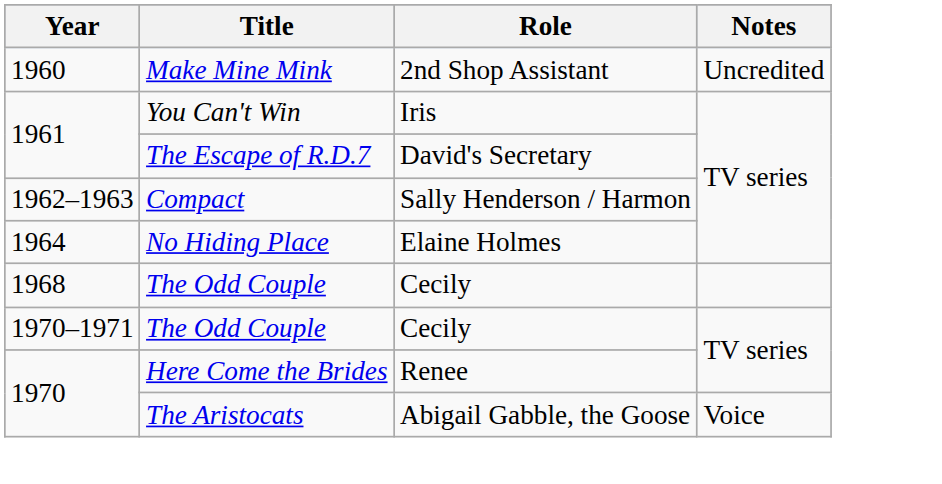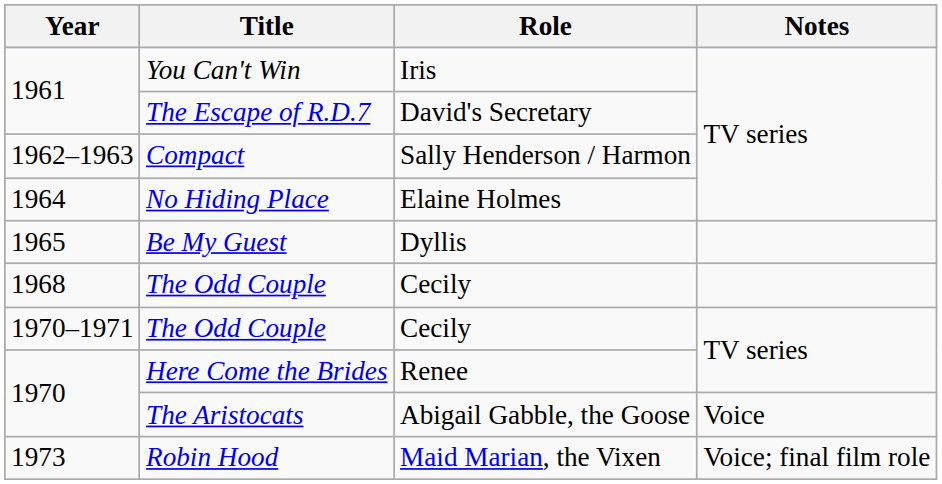 <table class="wikitable">
 <tr style="background:#b0c4de; text-align:center;">
 <th>Year</th>
 <th>Title</th>
 <th>Role</th>
 <th>Notes</th>
-</tr>
-<tr>
-<td>1960</td>
-<td><em><a href='#'>Make Mine Mink</a></em></td>
-<td>2nd Shop Assistant</td>
-<td>Uncredited</td>
 </tr>
 <tr>
 <td rowspan=2>1961</td>
 <td><em>You Can't Win</em></td>
 <td>Iris</td>
 <td rowspan="4">TV series</td>
 </tr>
 <tr>
 <td><em><a href='#'>The Escape of R.D.7</a></em></td>
 <td>David's Secretary</td>
 </tr>
 <tr>
 <td>1962–1963</td>
 <td><em><a href='#'>Compact</a></em></td>
 <td>Sally Henderson / Harmon</td>
 </tr>
 <tr>
 <td>1964</td>
 <td><em><a href='#'>No Hiding Place</a></em></td>
 <td>Elaine Holmes</td>
+</tr>
+<tr>
+<td>1965</td>
+<td><em><a href='#'>Be My Guest</a></em></td>
+<td>Dyllis</td>
+<td></td>
 </tr>
 <tr>
 <td>1968</td>
 <td><em><a href='#'>The Odd Couple</a></em></td>
 <td>Cecily</td>
 <td></td>
 </tr>
 <tr>
 <td>1970–1971</td>
 <td><em><a href='#'>The Odd Couple</a></em></td>
 <td>Cecily</td>
 <td rowspan="2">TV series</td>
 </tr>
 <tr>
 <td rowspan=2>1970</td>
 <td><em><a href='#'>Here Come the Brides</a></em></td>
 <td>Renee</td>
 </tr>
 <tr>
 <td><em><a href='#'>The Aristocats</a></em></td>
 <td>Abigail Gabble, the Goose</td>
 <td>Voice</td>
 </tr>
+<tr>
+<td>1973</td>
+<td><em><a href='#'>Robin Hood</a></em></td>
+<td><a href='#'>Maid Marian</a>, the Vixen</td>
+<td>Voice; final film role</td>
+</tr>
 </table>
